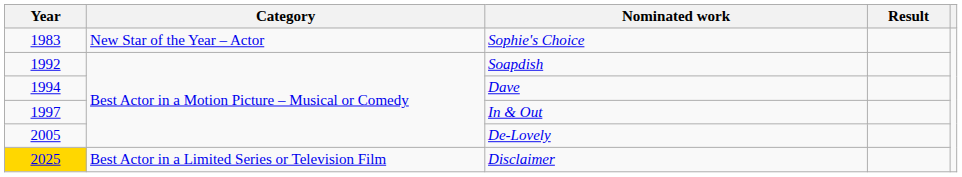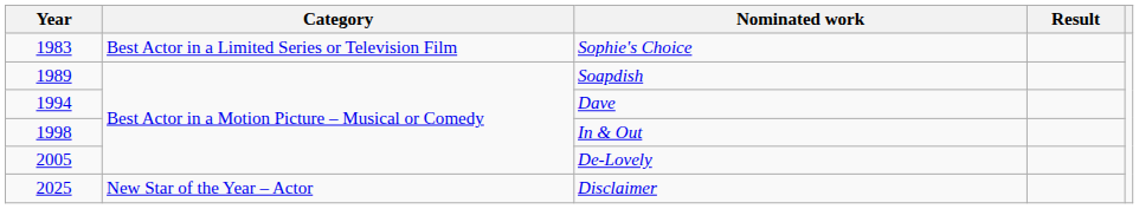 <table class=wikitable>
 <tr>
 <th scope="col" style="width:5em;">Year</th>
 <th scope="col" style="width:26em;">Category</th>
 <th scope="col" style="width:25em;">Nominated work</th>
 <th scope="col" style="width:5em;">Result</th>
 <th></th>
 </tr>
 <tr>
 <td style="text-align:center;"><a href='#'>1983</a></td>
-<td><a href='#'>New Star of the Year – Actor</a></td>
+<td><a href='#'>Best Actor in a Limited Series or Television Film</a></td>
 <td><em><a href='#'>Sophie's Choice</a></em></td>
 <td></td>
 <td style="text-align:center;" rowspan="6"></td>
 </tr>
 <tr>
-<td style="text-align:center;"><a href='#'>1992</a></td>
+<td style="text-align:center;"><a href='#'>1989</a></td>
 <td rowspan="4"><a href='#'>Best Actor in a Motion Picture – Musical or Comedy</a></td>
 <td><em><a href='#'>Soapdish</a></em></td>
 <td></td>
 </tr>
 <tr>
 <td style="text-align:center;"><a href='#'>1994</a></td>
 <td><em><a href='#'>Dave</a></em></td>
 <td></td>
 </tr>
 <tr>
-<td style="text-align:center;"><a href='#'>1997</a></td>
+<td style="text-align:center;"><a href='#'>1998</a></td>
 <td><em><a href='#'>In & Out</a></em></td>
 <td></td>
 </tr>
 <tr>
 <td style="text-align:center;"><a href='#'>2005</a></td>
 <td><em><a href='#'>De-Lovely</a></em></td>
 <td></td>
 </tr>
 <tr>
-<td style="background: gold; text-align:center;"><a href='#'>2025</a></td>
-<td><a href='#'>Best Actor in a Limited Series or Television Film</a></td>
+<td style="text-align:center;"><a href='#'>2025</a></td>
+<td><a href='#'>New Star of the Year – Actor</a></td>
 <td><em><a href='#'>Disclaimer</a></em></td>
 <td></td>
 </tr>
 </table>
